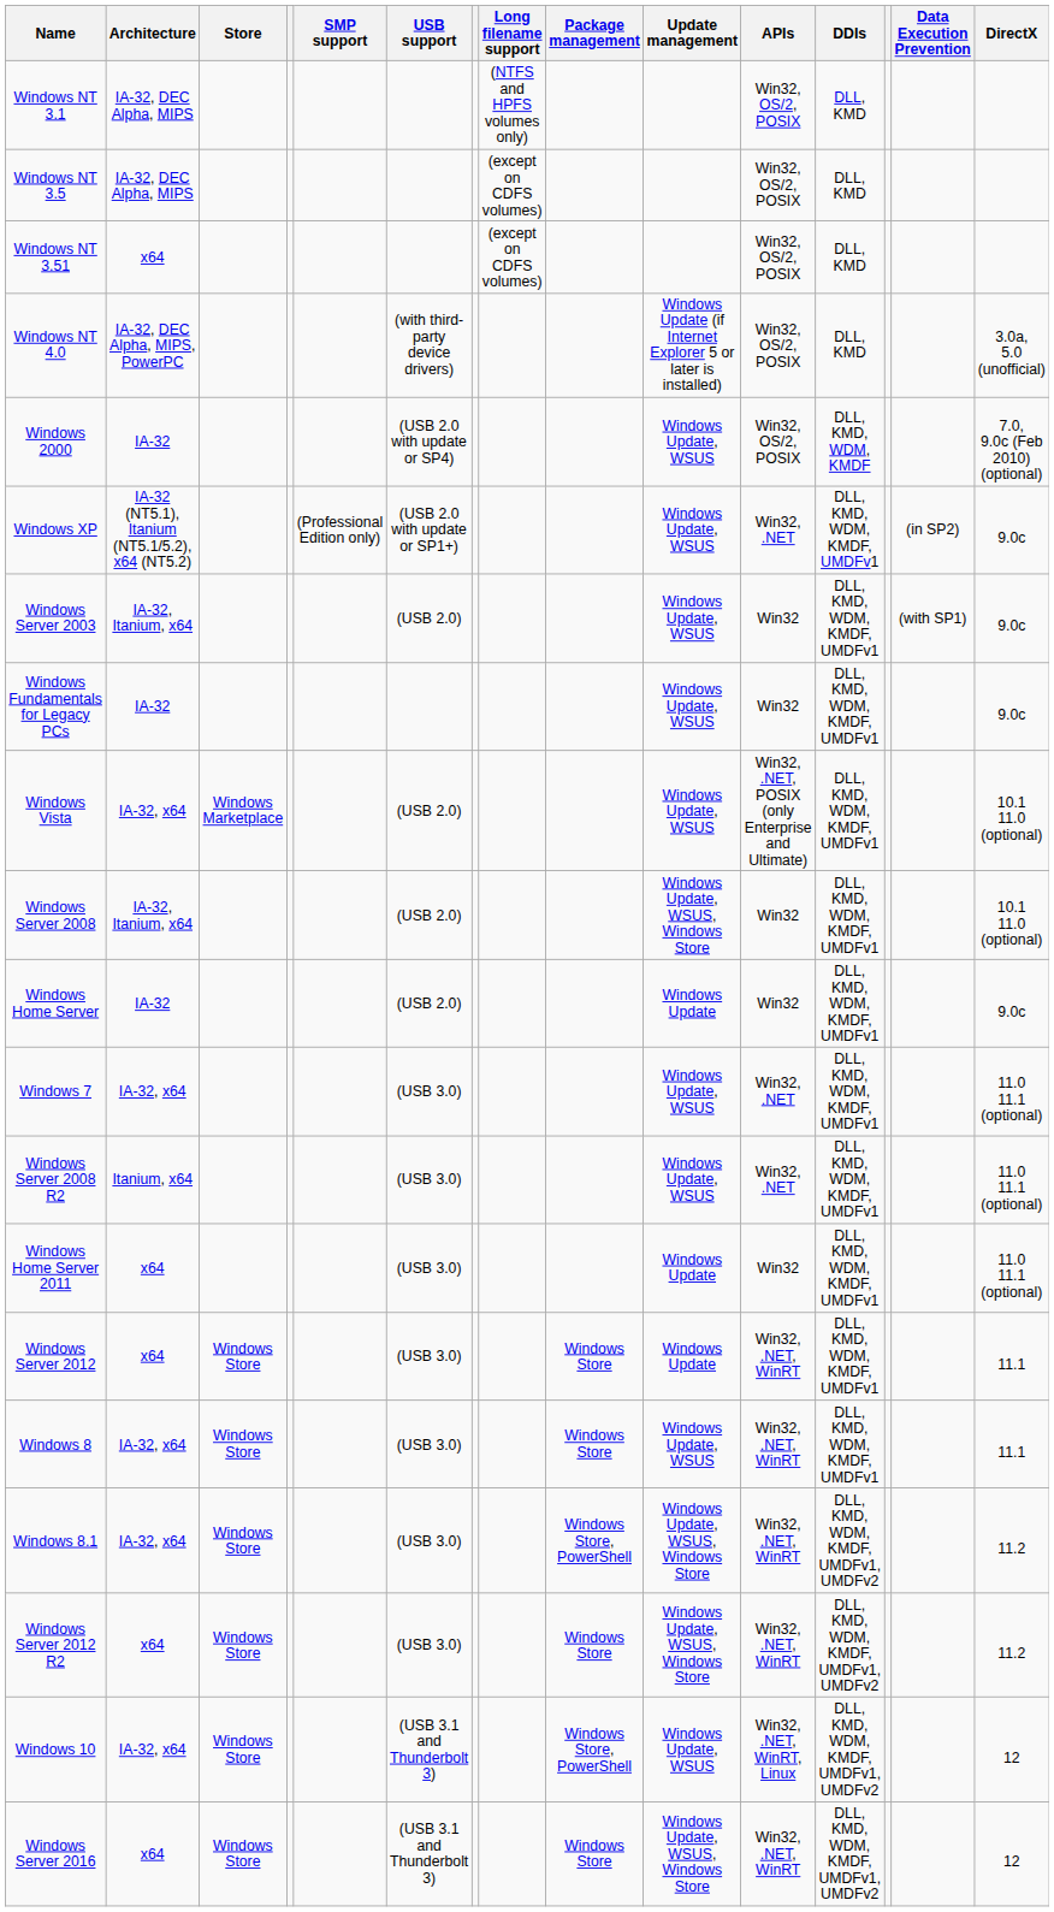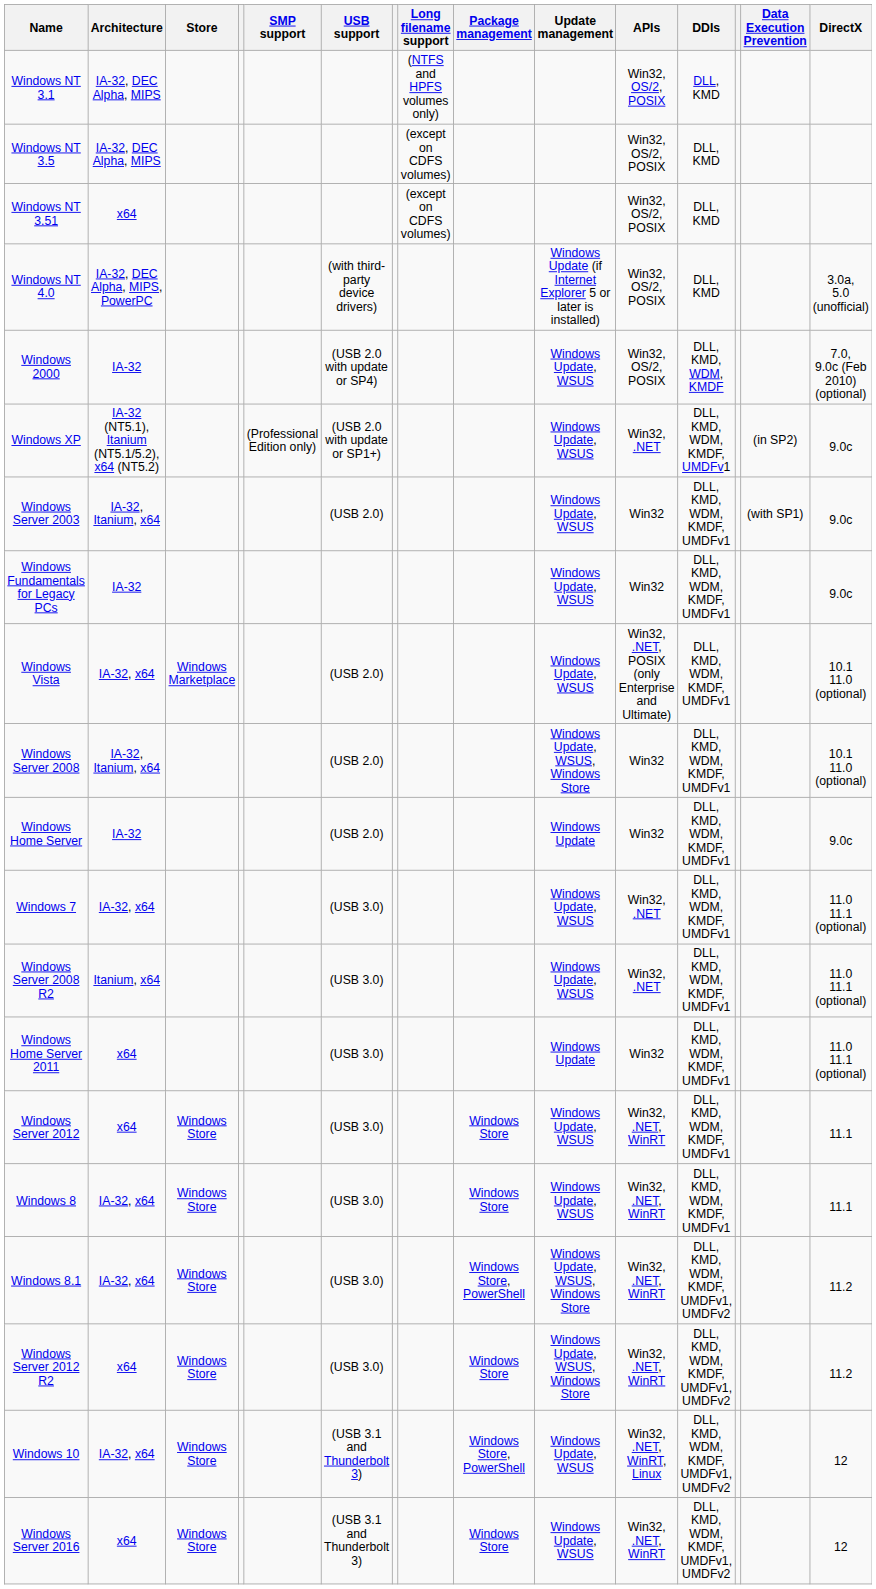 <table class="wikitable sortable sort-under" style=font-size:85%;text-align:center;width:100%>
 <tr>
 <th>Name</th>
 <th>Architecture</th>
 <th>Store</th>
 <th></th>
 <th><a href='#'>SMP</a> support</th>
 <th><a href='#'>USB</a> support</th>
 <th></th>
 <th><a href='#'>Long filename</a> support</th>
 <th><a href='#'>Package management</a></th>
 <th>Update management</th>
 <th>APIs</th>
 <th>DDIs</th>
 <th></th>
 <th><a href='#'>Data Execution Prevention</a></th>
 <th>DirectX</th>
 </tr>
 <tr>
 <td><a href='#'>Windows NT 3.1</a></td>
 <td><a href='#'>IA-32</a>, <a href='#'>DEC Alpha</a>, <a href='#'>MIPS</a></td>
 <td></td>
 <td></td>
 <td></td>
 <td></td>
 <td></td>
 <td> (<a href='#'>NTFS</a> and <a href='#'>HPFS</a> volumes only)</td>
 <td></td>
 <td></td>
 <td>Win32, <a href='#'>OS/2</a>, <a href='#'>POSIX</a></td>
 <td><a href='#'>DLL</a>, KMD</td>
 <td></td>
 <td></td>
 <td></td>
 </tr>
 <tr>
 <td><a href='#'>Windows NT 3.5</a></td>
 <td><a href='#'>IA-32</a>, <a href='#'>DEC Alpha</a>, <a href='#'>MIPS</a></td>
 <td></td>
 <td></td>
 <td></td>
 <td></td>
 <td></td>
 <td> (except on CDFS volumes)</td>
 <td></td>
 <td></td>
 <td>Win32, OS/2, POSIX</td>
 <td>DLL, KMD</td>
 <td></td>
 <td></td>
 <td></td>
 </tr>
 <tr>
 <td><a href='#'>Windows NT 3.51</a></td>
 <td><a href='#'>x64</a></td>
 <td></td>
 <td></td>
 <td></td>
 <td></td>
 <td></td>
 <td> (except on CDFS volumes)</td>
 <td></td>
 <td></td>
 <td>Win32, OS/2, POSIX</td>
 <td>DLL, KMD</td>
 <td></td>
 <td></td>
 <td></td>
 </tr>
 <tr>
 <td><a href='#'>Windows NT 4.0</a></td>
 <td><a href='#'>IA-32</a>, <a href='#'>DEC Alpha</a>, <a href='#'>MIPS</a>, <a href='#'>PowerPC</a></td>
 <td></td>
 <td></td>
 <td></td>
 <td> (with third-party device drivers)</td>
 <td></td>
 <td></td>
 <td></td>
 <td><a href='#'>Windows Update</a> (if <a href='#'>Internet Explorer</a> 5 or later is installed)</td>
 <td>Win32, OS/2, POSIX</td>
 <td>DLL, KMD</td>
 <td></td>
 <td></td>
 <td><br>3.0a,<br>5.0 (unofficial)</td>
 </tr>
 <tr>
 <td><a href='#'>Windows 2000</a></td>
 <td><a href='#'>IA-32</a></td>
 <td></td>
 <td></td>
 <td></td>
 <td> (USB 2.0 with update or SP4)</td>
 <td></td>
 <td></td>
 <td></td>
 <td><a href='#'>Windows Update</a>, <a href='#'>WSUS</a></td>
 <td>Win32, OS/2, POSIX</td>
 <td>DLL, KMD, <a href='#'>WDM</a>, <a href='#'>KMDF</a></td>
 <td></td>
 <td></td>
 <td><br>7.0,<br>9.0c (Feb 2010) (optional)</td>
 </tr>
 <tr>
 <td><a href='#'>Windows XP</a></td>
 <td><a href='#'>IA-32</a> (NT5.1), <a href='#'>Itanium</a> (NT5.1/5.2), <a href='#'>x64</a> (NT5.2)</td>
 <td></td>
 <td></td>
 <td> (Professional Edition only)</td>
 <td> (USB 2.0 with update or SP1+)</td>
 <td></td>
 <td></td>
 <td></td>
 <td><a href='#'>Windows Update</a>, <a href='#'>WSUS</a></td>
 <td>Win32, <a href='#'>.NET</a></td>
 <td>DLL, KMD, WDM, KMDF, <a href='#'>UMDFv</a>1</td>
 <td></td>
 <td> (in SP2)</td>
 <td><br>9.0c</td>
 </tr>
 <tr>
 <td><a href='#'>Windows Server 2003</a></td>
 <td><a href='#'>IA-32</a>, <a href='#'>Itanium</a>, <a href='#'>x64</a></td>
 <td></td>
 <td></td>
 <td></td>
 <td> (USB 2.0)</td>
 <td></td>
 <td></td>
 <td></td>
 <td><a href='#'>Windows Update</a>, <a href='#'>WSUS</a></td>
 <td>Win32</td>
 <td>DLL, KMD, WDM, KMDF, UMDFv1</td>
 <td></td>
 <td> (with SP1)</td>
 <td><br>9.0c</td>
 </tr>
 <tr>
 <td><a href='#'>Windows Fundamentals for Legacy PCs</a></td>
 <td><a href='#'>IA-32</a></td>
 <td></td>
 <td></td>
 <td></td>
 <td></td>
 <td></td>
 <td></td>
 <td></td>
 <td><a href='#'>Windows Update</a>, <a href='#'>WSUS</a></td>
 <td>Win32</td>
 <td>DLL, KMD, WDM, KMDF, UMDFv1</td>
 <td></td>
 <td></td>
 <td><br>9.0c</td>
 </tr>
 <tr>
 <td><a href='#'>Windows Vista</a></td>
 <td><a href='#'>IA-32</a>, <a href='#'>x64</a></td>
 <td><a href='#'>Windows Marketplace</a></td>
 <td></td>
 <td></td>
 <td> (USB 2.0)</td>
 <td></td>
 <td></td>
 <td></td>
 <td><a href='#'>Windows Update</a>, <a href='#'>WSUS</a></td>
 <td>Win32, <a href='#'>.NET</a>, POSIX (only Enterprise and Ultimate)</td>
 <td>DLL, KMD, WDM, KMDF, UMDFv1</td>
 <td></td>
 <td></td>
 <td><br>10.1<br>11.0 (optional)</td>
 </tr>
 <tr>
 <td><a href='#'>Windows Server 2008</a></td>
 <td><a href='#'>IA-32</a>, <a href='#'>Itanium</a>, <a href='#'>x64</a></td>
 <td></td>
 <td></td>
 <td></td>
 <td> (USB 2.0)</td>
 <td></td>
 <td></td>
 <td></td>
 <td><a href='#'>Windows Update</a>, <a href='#'>WSUS</a>, <a href='#'>Windows Store</a></td>
 <td>Win32</td>
 <td>DLL, KMD, WDM, KMDF, UMDFv1</td>
 <td></td>
 <td></td>
 <td><br>10.1<br>11.0 (optional)</td>
 </tr>
 <tr>
 <td><a href='#'>Windows Home Server</a></td>
 <td><a href='#'>IA-32</a></td>
 <td></td>
 <td></td>
 <td></td>
 <td> (USB 2.0)</td>
 <td></td>
 <td></td>
 <td></td>
 <td><a href='#'>Windows Update</a></td>
 <td>Win32</td>
 <td>DLL, KMD, WDM, KMDF, UMDFv1</td>
 <td></td>
 <td></td>
 <td><br>9.0c</td>
 </tr>
 <tr>
 <td><a href='#'>Windows 7</a></td>
 <td><a href='#'>IA-32</a>, <a href='#'>x64</a></td>
 <td></td>
 <td></td>
 <td></td>
 <td> (USB 3.0)</td>
 <td></td>
 <td></td>
 <td></td>
 <td><a href='#'>Windows Update</a>, <a href='#'>WSUS</a></td>
 <td>Win32, <a href='#'>.NET</a></td>
 <td>DLL, KMD, WDM, KMDF, UMDFv1</td>
 <td></td>
 <td></td>
 <td><br>11.0<br>11.1 (optional)</td>
 </tr>
 <tr>
 <td><a href='#'>Windows Server 2008 R2</a></td>
 <td><a href='#'>Itanium</a>, <a href='#'>x64</a></td>
 <td></td>
 <td></td>
 <td></td>
 <td> (USB 3.0)</td>
 <td></td>
 <td></td>
 <td></td>
 <td><a href='#'>Windows Update</a>, <a href='#'>WSUS</a></td>
 <td>Win32, <a href='#'>.NET</a></td>
 <td>DLL, KMD, WDM, KMDF, UMDFv1</td>
 <td></td>
 <td></td>
 <td><br>11.0<br>11.1 (optional)</td>
 </tr>
 <tr>
 <td><a href='#'>Windows Home Server 2011</a></td>
 <td><a href='#'>x64</a></td>
 <td></td>
 <td></td>
 <td></td>
 <td> (USB 3.0)</td>
 <td></td>
 <td></td>
 <td></td>
 <td><a href='#'>Windows Update</a></td>
 <td>Win32</td>
 <td>DLL, KMD, WDM, KMDF, UMDFv1</td>
 <td></td>
 <td></td>
 <td><br>11.0<br>11.1 (optional)</td>
 </tr>
 <tr>
 <td><a href='#'>Windows Server 2012</a></td>
 <td><a href='#'>x64</a></td>
 <td><a href='#'>Windows Store</a></td>
 <td></td>
 <td></td>
 <td> (USB 3.0)</td>
 <td></td>
 <td></td>
 <td><a href='#'>Windows Store</a></td>
-<td><a href='#'>Windows Update</a></td>
+<td><a href='#'>Windows Update</a>, <a href='#'>WSUS</a></td>
 <td>Win32, <a href='#'>.NET</a>, <a href='#'>WinRT</a></td>
 <td>DLL, KMD, WDM, KMDF, UMDFv1</td>
 <td></td>
 <td></td>
 <td><br>11.1</td>
 </tr>
 <tr>
 <td><a href='#'>Windows 8</a></td>
 <td><a href='#'>IA-32</a>, <a href='#'>x64</a></td>
 <td><a href='#'>Windows Store</a></td>
 <td></td>
 <td></td>
 <td> (USB 3.0)</td>
 <td></td>
 <td></td>
 <td><a href='#'>Windows Store</a></td>
 <td><a href='#'>Windows Update</a>, <a href='#'>WSUS</a></td>
 <td>Win32, <a href='#'>.NET</a>, <a href='#'>WinRT</a></td>
 <td>DLL, KMD, WDM, KMDF, UMDFv1</td>
 <td></td>
 <td></td>
 <td><br>11.1</td>
 </tr>
 <tr>
 <td><a href='#'>Windows 8.1</a></td>
 <td><a href='#'>IA-32</a>, <a href='#'>x64</a></td>
 <td><a href='#'>Windows Store</a></td>
 <td></td>
 <td></td>
 <td> (USB 3.0)</td>
 <td></td>
 <td></td>
 <td><a href='#'>Windows Store</a>, <a href='#'>PowerShell</a></td>
 <td><a href='#'>Windows Update</a>, <a href='#'>WSUS</a>, <a href='#'>Windows Store</a></td>
 <td>Win32, <a href='#'>.NET</a>, <a href='#'>WinRT</a></td>
 <td>DLL, KMD, WDM, KMDF, UMDFv1, UMDFv2</td>
 <td></td>
 <td></td>
 <td><br>11.2</td>
 </tr>
 <tr>
 <td><a href='#'>Windows Server 2012 R2</a></td>
 <td><a href='#'>x64</a></td>
 <td><a href='#'>Windows Store</a></td>
 <td></td>
 <td></td>
 <td> (USB 3.0)</td>
 <td></td>
 <td></td>
 <td><a href='#'>Windows Store</a></td>
 <td><a href='#'>Windows Update</a>, <a href='#'>WSUS</a>, <a href='#'>Windows Store</a></td>
 <td>Win32, <a href='#'>.NET</a>, <a href='#'>WinRT</a></td>
 <td>DLL, KMD, WDM, KMDF, UMDFv1, UMDFv2</td>
 <td></td>
 <td></td>
 <td><br>11.2</td>
 </tr>
 <tr>
 <td><a href='#'>Windows 10</a></td>
 <td><a href='#'>IA-32</a>, <a href='#'>x64</a></td>
 <td><a href='#'>Windows Store</a></td>
 <td></td>
 <td></td>
 <td> (USB 3.1 and <a href='#'>Thunderbolt 3</a>)</td>
 <td></td>
 <td></td>
 <td><a href='#'>Windows Store</a>, <a href='#'>PowerShell</a></td>
 <td><a href='#'>Windows Update</a>, <a href='#'>WSUS</a></td>
 <td>Win32, <a href='#'>.NET</a>, <a href='#'>WinRT</a>, <a href='#'>Linux</a></td>
 <td>DLL, KMD, WDM, KMDF, UMDFv1, UMDFv2</td>
 <td></td>
 <td></td>
 <td><br>12</td>
 </tr>
 <tr>
 <td><a href='#'>Windows Server 2016</a></td>
 <td><a href='#'>x64</a></td>
 <td><a href='#'>Windows Store</a></td>
 <td></td>
 <td></td>
 <td> (USB 3.1 and Thunderbolt 3)</td>
 <td></td>
 <td></td>
 <td><a href='#'>Windows Store</a></td>
-<td><a href='#'>Windows Update</a>, <a href='#'>WSUS</a>, <a href='#'>Windows Store</a></td>
+<td><a href='#'>Windows Update</a>, <a href='#'>WSUS</a></td>
 <td>Win32, <a href='#'>.NET</a>, <a href='#'>WinRT</a></td>
 <td>DLL, KMD, WDM, KMDF, UMDFv1, UMDFv2</td>
 <td></td>
 <td></td>
 <td><br>12</td>
 </tr>
 </table>
